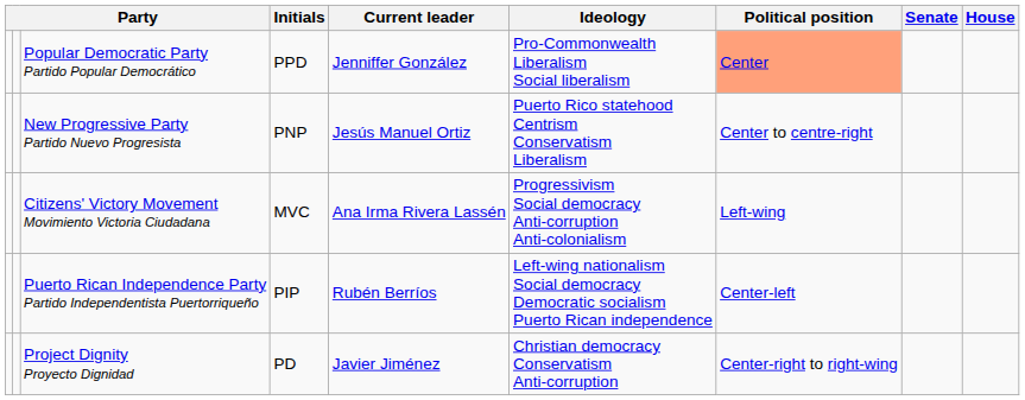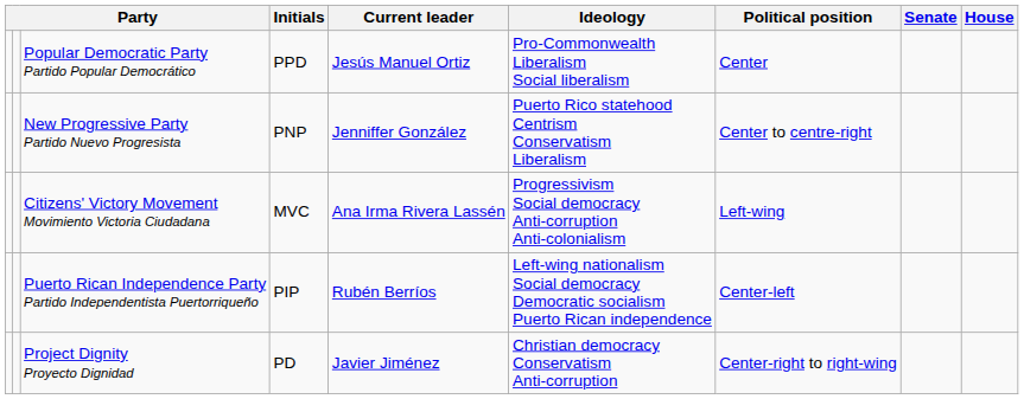 <table class="wikitable">
 <tr>
 <th colspan=3>Party</th>
 <th>Initials</th>
 <th>Current leader</th>
 <th>Ideology</th>
 <th>Political position</th>
 <th><a href='#'>Senate</a></th>
 <th><a href='#'>House</a></th>
 </tr>
 <tr>
 <td bgcolor=></td>
 <td></td>
 <td><a href='#'>Popular Democratic Party</a><br><small><em>Partido Popular Democrático</em></small></td>
 <td>PPD</td>
-<td><a href='#'>Jenniffer González</a></td>
+<td><a href='#'>Jesús Manuel Ortiz</a></td>
 <td><a href='#'>Pro-Commonwealth</a><br><a href='#'>Liberalism</a><br><a href='#'>Social liberalism</a></td>
-<td style="background: lightsalmon;"><a href='#'>Center</a></td>
+<td><a href='#'>Center</a></td>
 <td></td>
 <td></td>
 </tr>
 <tr>
 <td bgcolor=></td>
 <td></td>
 <td><a href='#'>New Progressive Party</a><br><small><em>Partido Nuevo Progresista</em></small></td>
 <td>PNP</td>
-<td><a href='#'>Jesús Manuel Ortiz</a></td>
+<td><a href='#'>Jenniffer González</a></td>
 <td><a href='#'>Puerto Rico statehood</a><br><a href='#'>Centrism</a><br><a href='#'>Conservatism</a><br><a href='#'>Liberalism</a></td>
 <td><a href='#'>Center</a> to <a href='#'>centre-right</a></td>
 <td></td>
 <td></td>
 </tr>
 <tr>
 <td bgcolor=></td>
 <td></td>
 <td><a href='#'>Citizens' Victory Movement</a><br><small><em>Movimiento Victoria Ciudadana</em></small></td>
 <td>MVC</td>
 <td><a href='#'>Ana Irma Rivera Lassén</a></td>
 <td><a href='#'>Progressivism</a><br><a href='#'>Social democracy</a><br><a href='#'>Anti-corruption</a><br><a href='#'>Anti-colonialism</a></td>
 <td><a href='#'>Left-wing</a></td>
 <td></td>
 <td></td>
 </tr>
 <tr>
 <td bgcolor=></td>
 <td></td>
 <td><a href='#'>Puerto Rican Independence Party</a><br><small><em>Partido Independentista Puertorriqueño</em></small></td>
 <td>PIP</td>
 <td><a href='#'>Rubén Berríos</a></td>
 <td><a href='#'>Left-wing nationalism</a><br><a href='#'>Social democracy</a><br><a href='#'>Democratic socialism</a><br><a href='#'>Puerto Rican independence</a></td>
 <td><a href='#'>Center-left</a></td>
 <td></td>
 <td></td>
 </tr>
 <tr>
 <td bgcolor=></td>
 <td></td>
 <td><a href='#'>Project Dignity</a><br><small><em>Proyecto Dignidad</em></small></td>
 <td>PD</td>
 <td><a href='#'>Javier Jiménez</a></td>
 <td><a href='#'>Christian democracy</a><br><a href='#'>Conservatism</a><br><a href='#'>Anti-corruption</a></td>
 <td><a href='#'>Center-right</a> to <a href='#'>right-wing</a></td>
 <td></td>
 <td></td>
 </tr>
 </table>
